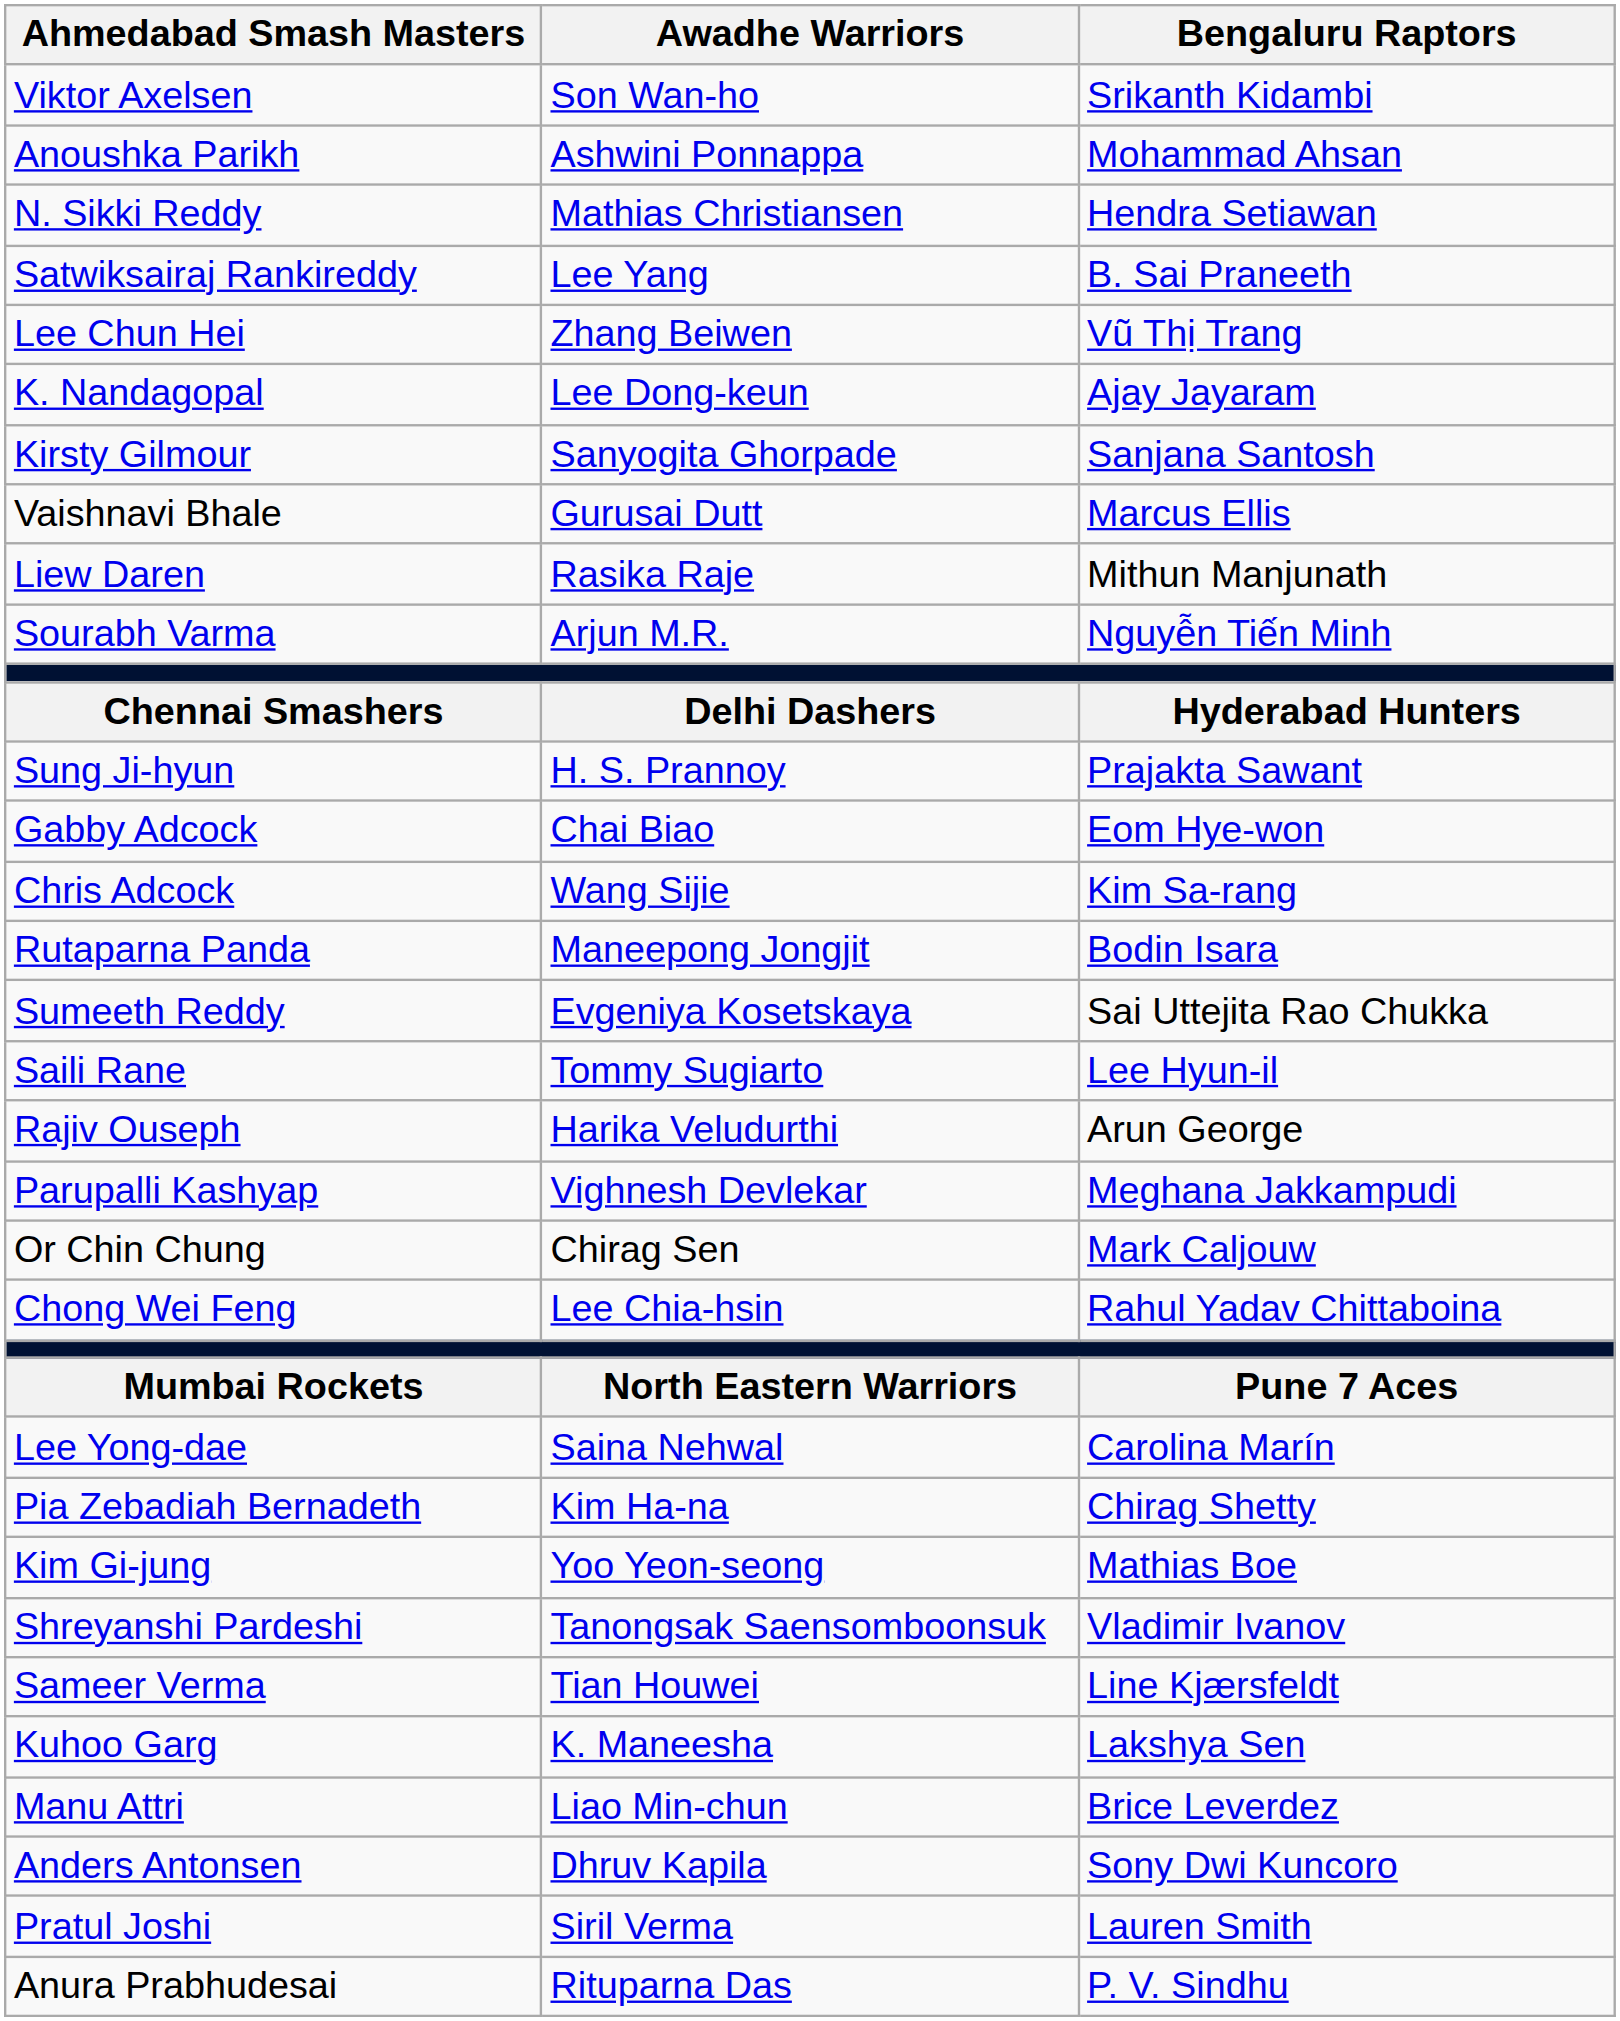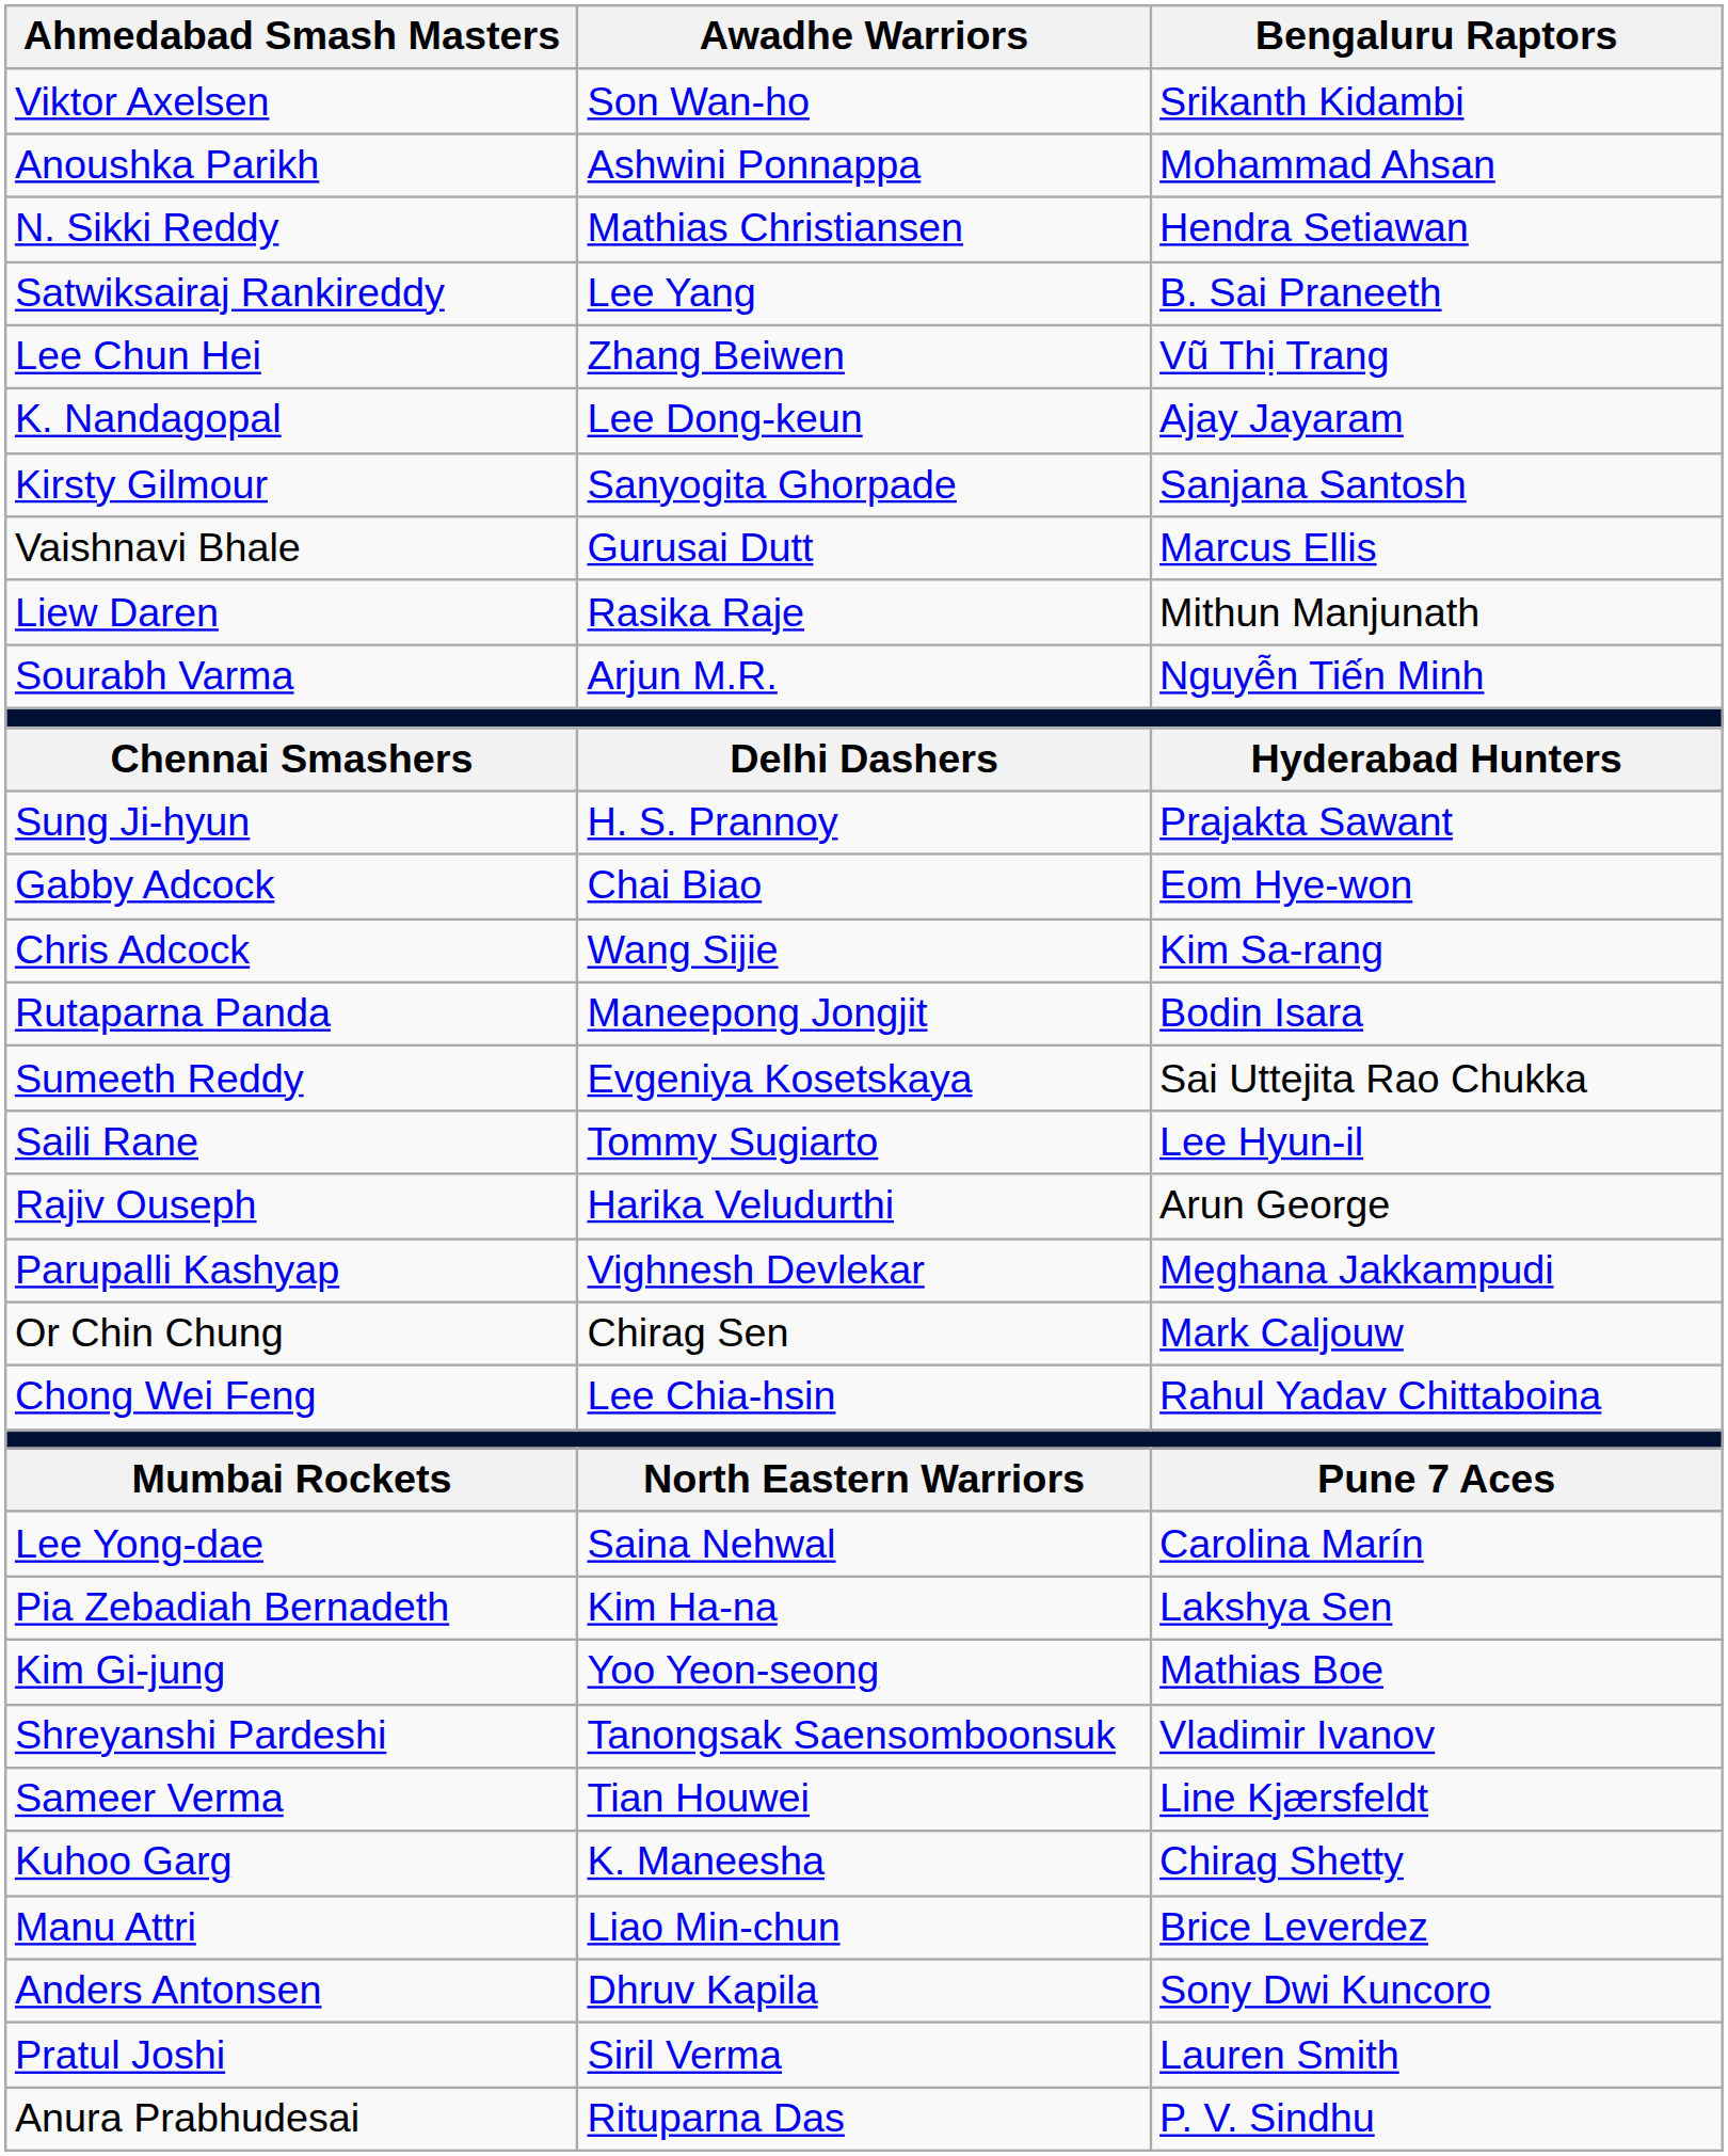 <table class="wikitable">
 <tr>
 <th style="width: 220px;">Ahmedabad Smash Masters</th>
 <th style="width: 220px;">Awadhe Warriors</th>
 <th style="width: 220px;">Bengaluru Raptors</th>
 </tr>
 <tr>
 <td> <a href='#'>Viktor Axelsen</a></td>
 <td> <a href='#'>Son Wan-ho</a></td>
 <td> <a href='#'>Srikanth Kidambi</a></td>
 </tr>
 <tr>
 <td> <a href='#'>Anoushka Parikh</a></td>
 <td> <a href='#'>Ashwini Ponnappa</a></td>
 <td> <a href='#'>Mohammad Ahsan</a></td>
 </tr>
 <tr>
 <td> <a href='#'>N. Sikki Reddy</a></td>
 <td> <a href='#'>Mathias Christiansen</a></td>
 <td> <a href='#'>Hendra Setiawan</a></td>
 </tr>
 <tr>
 <td> <a href='#'>Satwiksairaj Rankireddy</a></td>
 <td> <a href='#'>Lee Yang</a></td>
 <td> <a href='#'>B. Sai Praneeth</a></td>
 </tr>
 <tr>
 <td> <a href='#'>Lee Chun Hei</a></td>
 <td> <a href='#'>Zhang Beiwen</a></td>
 <td> <a href='#'>Vũ Thị Trang</a></td>
 </tr>
 <tr>
 <td> <a href='#'>K. Nandagopal</a></td>
 <td> <a href='#'>Lee Dong-keun</a></td>
 <td> <a href='#'>Ajay Jayaram</a></td>
 </tr>
 <tr>
 <td> <a href='#'>Kirsty Gilmour</a></td>
 <td> <a href='#'>Sanyogita Ghorpade</a></td>
 <td> <a href='#'>Sanjana Santosh</a></td>
 </tr>
 <tr>
 <td> Vaishnavi Bhale</td>
 <td> <a href='#'>Gurusai Dutt</a></td>
 <td> <a href='#'>Marcus Ellis</a></td>
 </tr>
 <tr>
 <td> <a href='#'>Liew Daren</a></td>
 <td> <a href='#'>Rasika Raje</a></td>
 <td> Mithun Manjunath</td>
 </tr>
 <tr>
 <td> <a href='#'>Sourabh Varma</a></td>
 <td> <a href='#'>Arjun M.R.</a></td>
 <td> <a href='#'>Nguyễn Tiến Minh</a></td>
 </tr>
 <tr>
 <td colspan="3" style="background:#013;"></td>
 </tr>
 <tr>
 <th>Chennai Smashers</th>
 <th>Delhi Dashers</th>
 <th>Hyderabad Hunters</th>
 </tr>
 <tr>
 <td> <a href='#'>Sung Ji-hyun</a></td>
 <td> <a href='#'>H. S. Prannoy</a></td>
 <td> <a href='#'>Prajakta Sawant</a></td>
 </tr>
 <tr>
 <td> <a href='#'>Gabby Adcock</a></td>
 <td> <a href='#'>Chai Biao</a></td>
 <td> <a href='#'>Eom Hye-won</a></td>
 </tr>
 <tr>
 <td> <a href='#'>Chris Adcock</a></td>
 <td> <a href='#'>Wang Sijie</a></td>
 <td> <a href='#'>Kim Sa-rang</a></td>
 </tr>
 <tr>
 <td> <a href='#'>Rutaparna Panda</a></td>
 <td> <a href='#'>Maneepong Jongjit</a></td>
 <td> <a href='#'>Bodin Isara</a></td>
 </tr>
 <tr>
 <td> <a href='#'>Sumeeth Reddy</a></td>
 <td> <a href='#'>Evgeniya Kosetskaya</a></td>
 <td> Sai Uttejita Rao Chukka</td>
 </tr>
 <tr>
 <td> <a href='#'>Saili Rane</a></td>
 <td> <a href='#'>Tommy Sugiarto</a></td>
 <td> <a href='#'>Lee Hyun-il</a></td>
 </tr>
 <tr>
 <td> <a href='#'>Rajiv Ouseph</a></td>
 <td> <a href='#'>Harika Veludurthi</a></td>
 <td> Arun George</td>
 </tr>
 <tr>
 <td> <a href='#'>Parupalli Kashyap</a></td>
 <td> <a href='#'>Vighnesh Devlekar</a></td>
 <td> <a href='#'>Meghana Jakkampudi</a></td>
 </tr>
 <tr>
 <td> Or Chin Chung</td>
 <td> Chirag Sen</td>
 <td> <a href='#'>Mark Caljouw</a></td>
 </tr>
 <tr>
 <td> <a href='#'>Chong Wei Feng</a></td>
 <td> <a href='#'>Lee Chia-hsin</a></td>
 <td> <a href='#'>Rahul Yadav Chittaboina</a></td>
 </tr>
 <tr>
 <td colspan="3" style="background:#013;"></td>
 </tr>
 <tr>
 <th style="width: 220px;">Mumbai Rockets</th>
 <th style="width: 220px;">North Eastern Warriors</th>
 <th style="width: 220px;">Pune 7 Aces</th>
 </tr>
 <tr>
 <td> <a href='#'>Lee Yong-dae</a></td>
 <td> <a href='#'>Saina Nehwal</a></td>
 <td> <a href='#'>Carolina Marín</a></td>
 </tr>
 <tr>
 <td> <a href='#'>Pia Zebadiah Bernadeth</a></td>
 <td> <a href='#'>Kim Ha-na</a></td>
-<td> <a href='#'>Chirag Shetty</a></td>
+<td> <a href='#'>Lakshya Sen</a></td>
 </tr>
 <tr>
 <td> <a href='#'>Kim Gi-jung</a></td>
 <td> <a href='#'>Yoo Yeon-seong</a></td>
 <td> <a href='#'>Mathias Boe</a></td>
 </tr>
 <tr>
 <td> <a href='#'>Shreyanshi Pardeshi</a></td>
 <td> <a href='#'>Tanongsak Saensomboonsuk</a></td>
 <td> <a href='#'>Vladimir Ivanov</a></td>
 </tr>
 <tr>
 <td> <a href='#'>Sameer Verma</a></td>
 <td> <a href='#'>Tian Houwei</a></td>
 <td> <a href='#'>Line Kjærsfeldt</a></td>
 </tr>
 <tr>
 <td> <a href='#'>Kuhoo Garg</a></td>
 <td> <a href='#'>K. Maneesha</a></td>
-<td> <a href='#'>Lakshya Sen</a></td>
+<td> <a href='#'>Chirag Shetty</a></td>
 </tr>
 <tr>
 <td> <a href='#'>Manu Attri</a></td>
 <td> <a href='#'>Liao Min-chun</a></td>
 <td> <a href='#'>Brice Leverdez</a></td>
 </tr>
 <tr>
 <td> <a href='#'>Anders Antonsen</a></td>
 <td> <a href='#'>Dhruv Kapila</a></td>
 <td> <a href='#'>Sony Dwi Kuncoro</a></td>
 </tr>
 <tr>
 <td> <a href='#'>Pratul Joshi</a></td>
 <td> <a href='#'>Siril Verma</a></td>
 <td> <a href='#'>Lauren Smith</a></td>
 </tr>
 <tr>
 <td> Anura Prabhudesai</td>
 <td> <a href='#'>Rituparna Das</a></td>
 <td> <a href='#'>P. V. Sindhu</a></td>
 </tr>
 </table>
